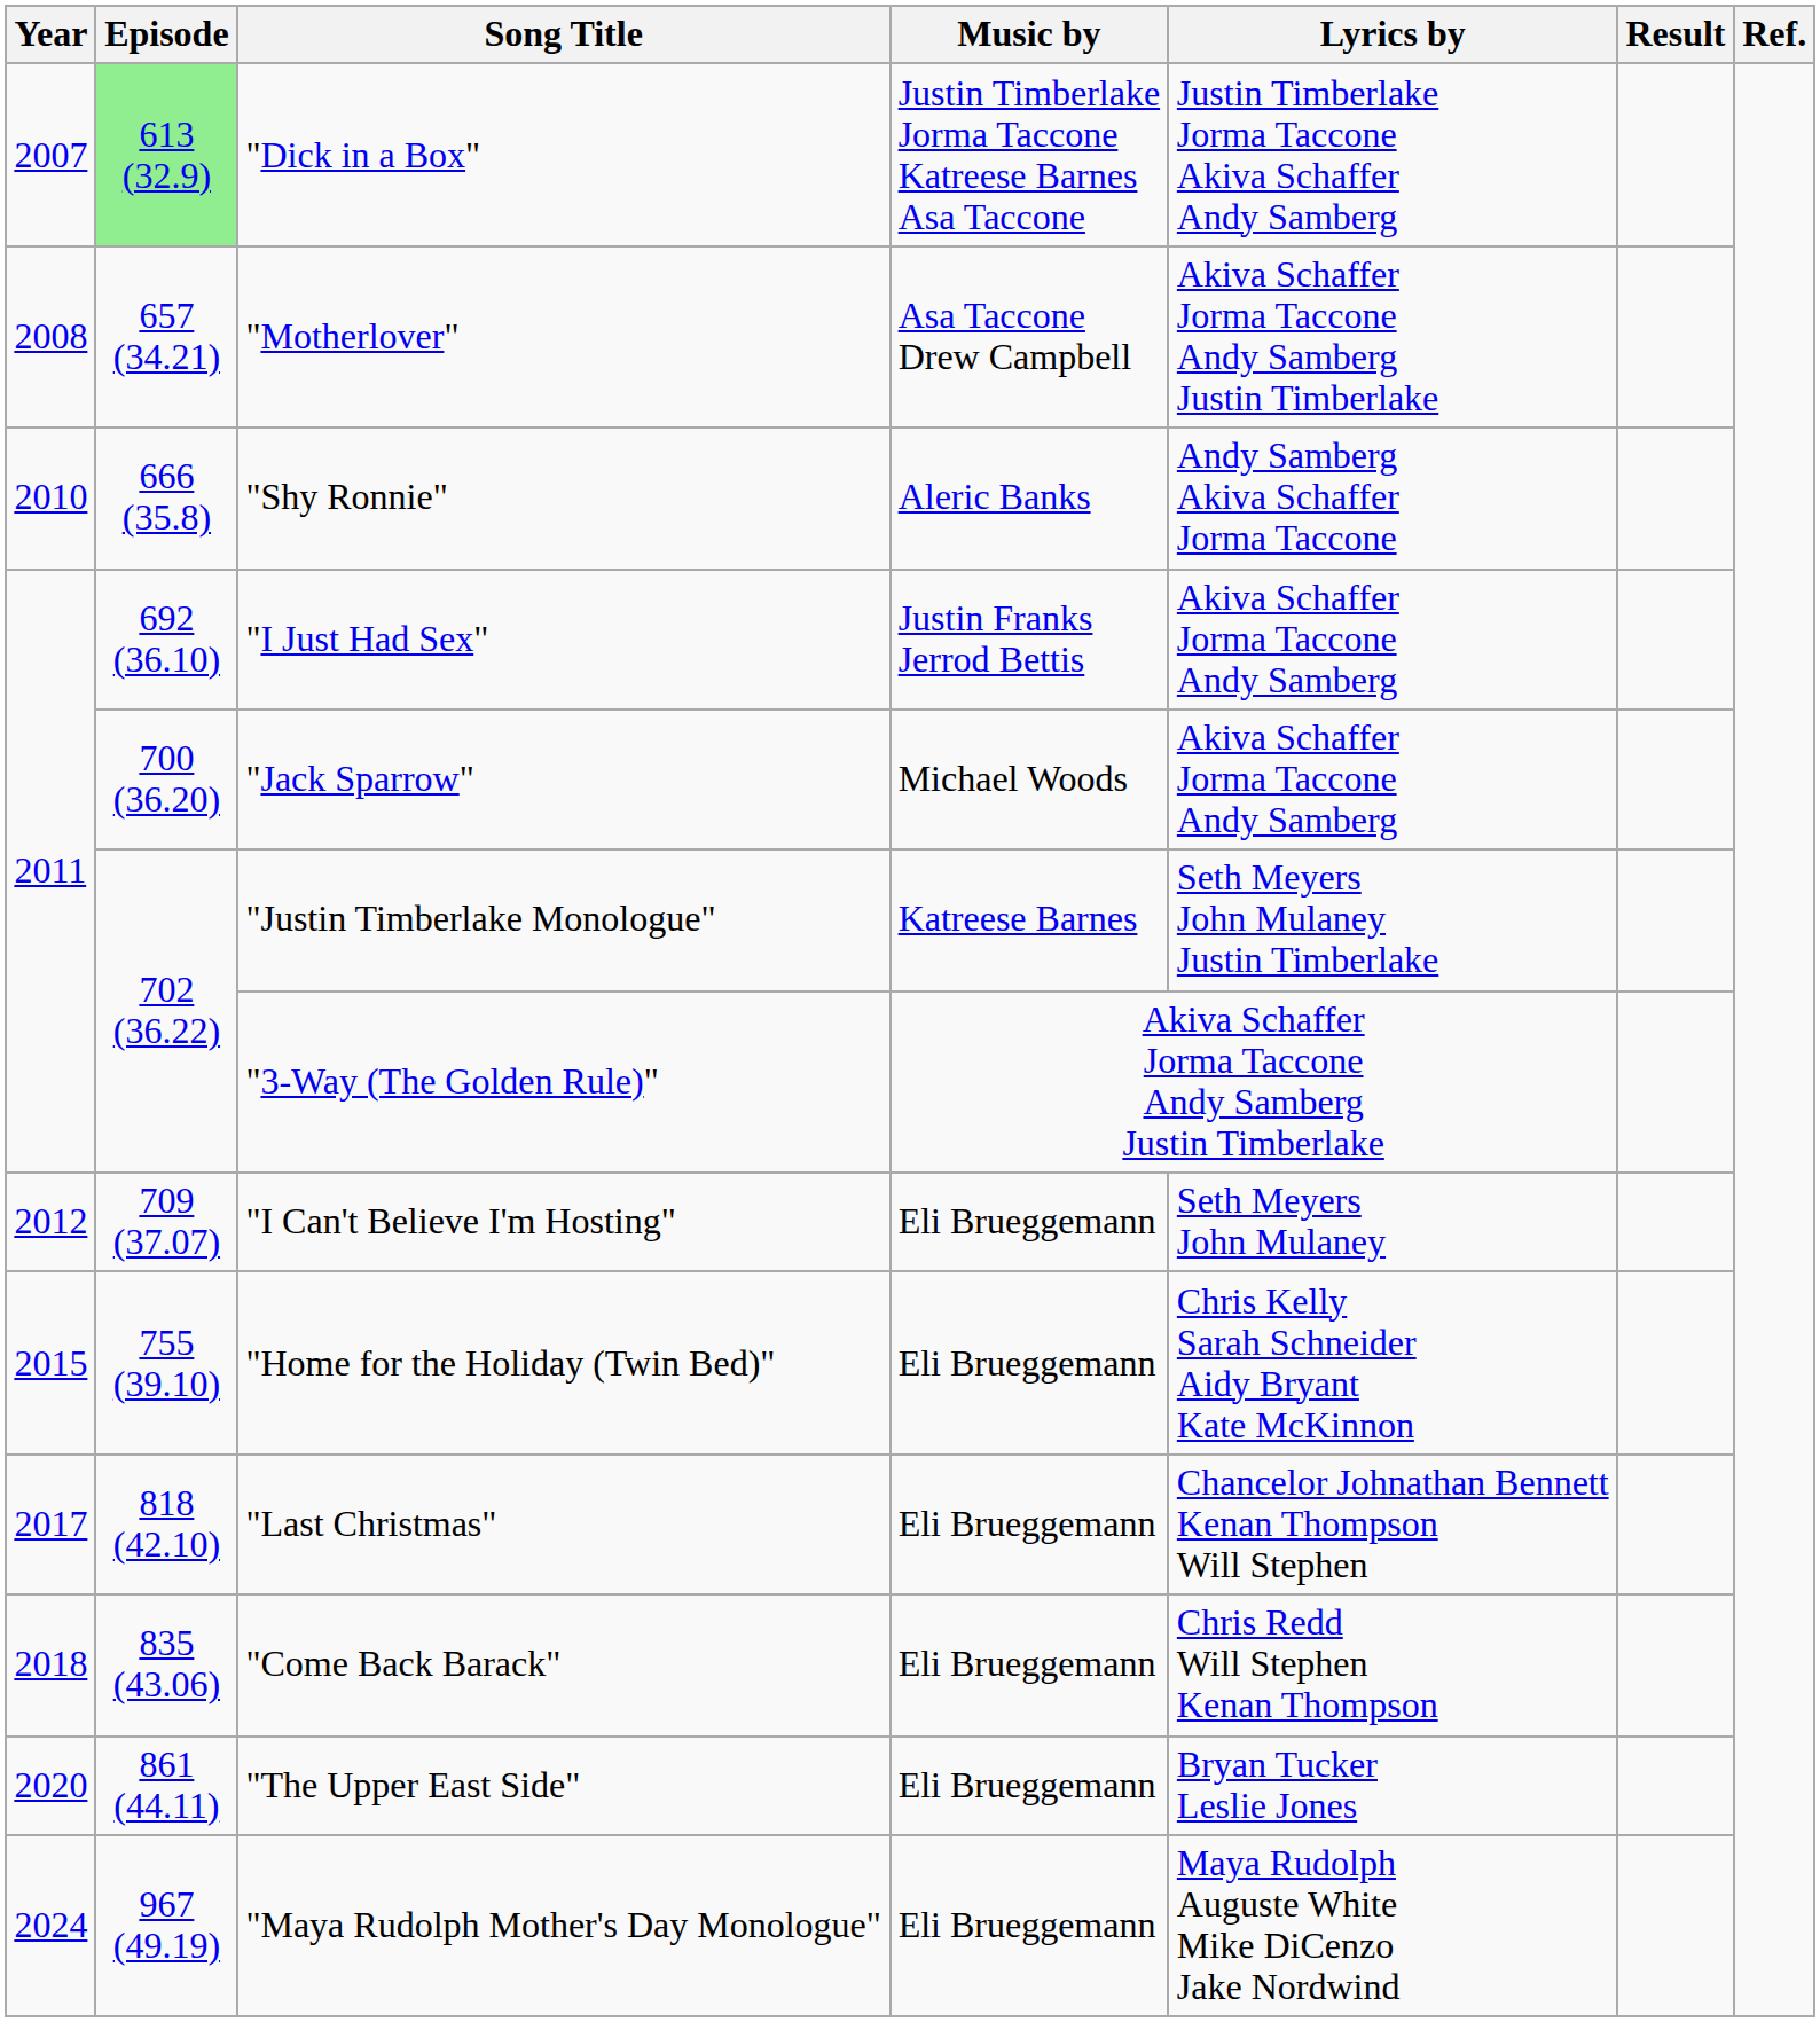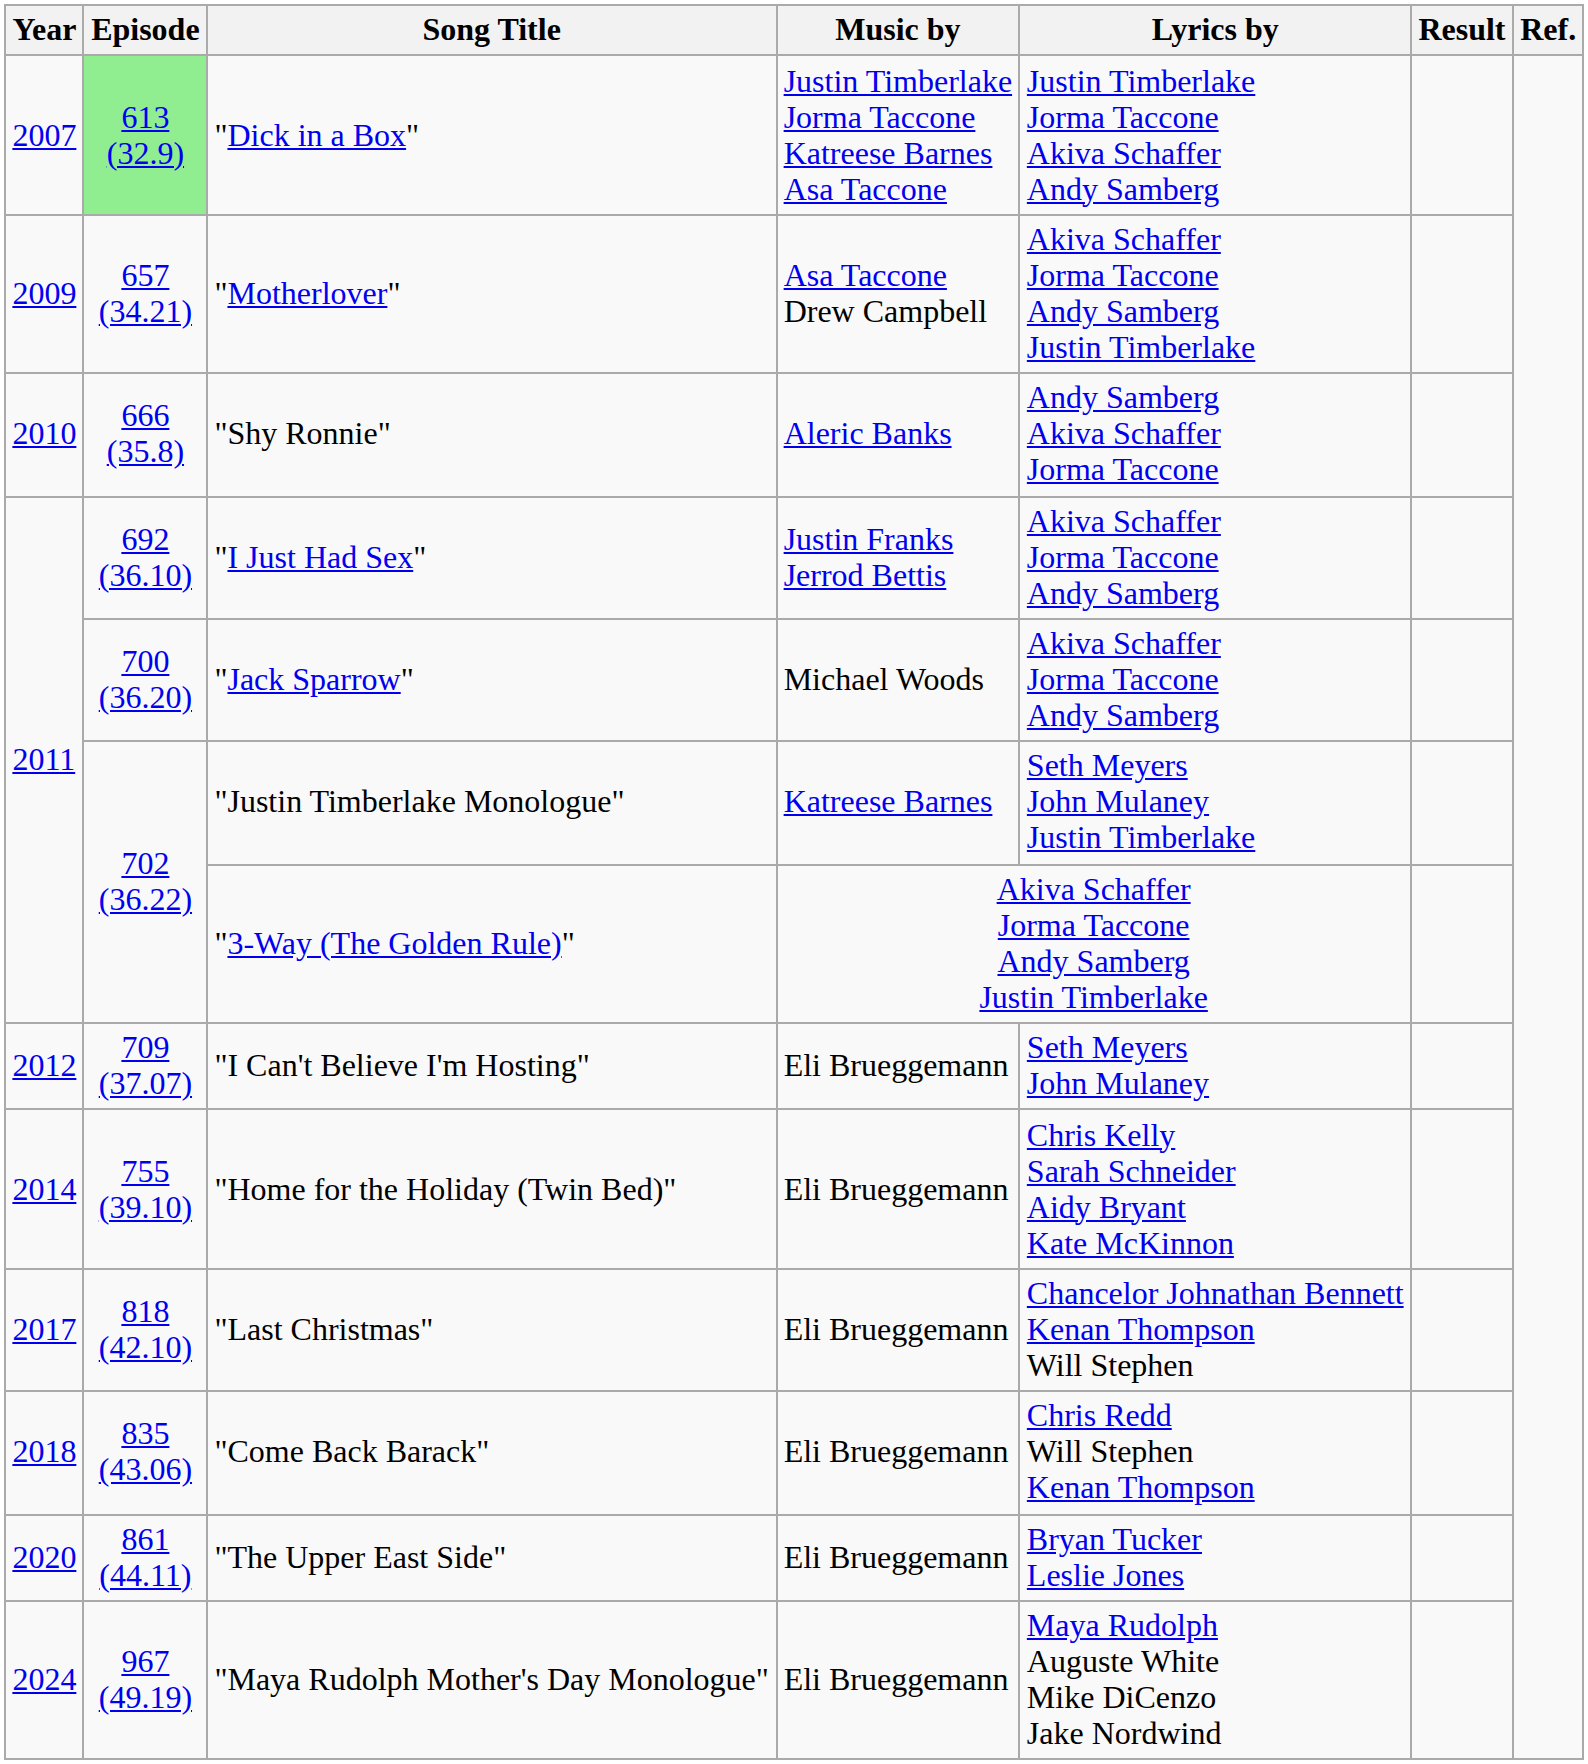 <table class="wikitable">
 <tr>
 <th>Year</th>
 <th>Episode</th>
 <th>Song Title</th>
 <th>Music by</th>
 <th>Lyrics by</th>
 <th>Result</th>
 <th>Ref.</th>
 </tr>
 <tr>
 <td><a href='#'>2007</a></td>
 <td align="center" style="background: lightgreen;"><a href='#'>613 <br> (32.9)</a></td>
 <td>"<a href='#'>Dick in a Box</a>"</td>
 <td><a href='#'>Justin Timberlake</a> <br> <a href='#'>Jorma Taccone</a> <br> <a href='#'>Katreese Barnes</a> <br> <a href='#'>Asa Taccone</a></td>
 <td><a href='#'>Justin Timberlake</a> <br> <a href='#'>Jorma Taccone</a> <br> <a href='#'>Akiva Schaffer</a> <br> <a href='#'>Andy Samberg</a></td>
 <td></td>
 <td rowspan="13" align="center"></td>
 </tr>
 <tr>
-<td><a href='#'>2008</a></td>
+<td><a href='#'>2009</a></td>
 <td align="center"><a href='#'>657 <br> (34.21)</a></td>
 <td>"<a href='#'>Motherlover</a>"</td>
 <td><a href='#'>Asa Taccone</a> <br> Drew Campbell</td>
 <td><a href='#'>Akiva Schaffer</a> <br> <a href='#'>Jorma Taccone</a> <br> <a href='#'>Andy Samberg</a> <br> <a href='#'>Justin Timberlake</a></td>
 <td></td>
 </tr>
 <tr>
 <td><a href='#'>2010</a></td>
 <td align="center"><a href='#'>666 <br> (35.8)</a></td>
 <td>"Shy Ronnie"</td>
 <td><a href='#'>Aleric Banks</a></td>
 <td><a href='#'>Andy Samberg</a> <br> <a href='#'>Akiva Schaffer</a> <br> <a href='#'>Jorma Taccone</a></td>
 <td></td>
 </tr>
 <tr>
 <td rowspan="4"><a href='#'>2011</a></td>
 <td align="center"><a href='#'>692 <br> (36.10)</a></td>
 <td>"<a href='#'>I Just Had Sex</a>"</td>
 <td><a href='#'>Justin Franks</a> <br> <a href='#'>Jerrod Bettis</a></td>
 <td><a href='#'>Akiva Schaffer</a> <br> <a href='#'>Jorma Taccone</a> <br> <a href='#'>Andy Samberg</a></td>
 <td></td>
 </tr>
 <tr>
 <td align="center"><a href='#'>700 <br> (36.20)</a></td>
 <td>"<a href='#'>Jack Sparrow</a>"</td>
 <td>Michael Woods</td>
 <td><a href='#'>Akiva Schaffer</a> <br> <a href='#'>Jorma Taccone</a> <br> <a href='#'>Andy Samberg</a></td>
 <td></td>
 </tr>
 <tr>
 <td align="center" rowspan="2"><a href='#'>702 <br> (36.22)</a></td>
 <td>"Justin Timberlake Monologue"</td>
 <td><a href='#'>Katreese Barnes</a></td>
 <td><a href='#'>Seth Meyers</a> <br> <a href='#'>John Mulaney</a> <br> <a href='#'>Justin Timberlake</a></td>
 <td></td>
 </tr>
 <tr>
 <td>"<a href='#'>3-Way (The Golden Rule)</a>"</td>
 <td align=center colspan="2"><a href='#'>Akiva Schaffer</a> <br> <a href='#'>Jorma Taccone</a> <br> <a href='#'>Andy Samberg</a> <br> <a href='#'>Justin Timberlake</a></td>
 <td></td>
 </tr>
 <tr>
 <td><a href='#'>2012</a></td>
 <td align=center><a href='#'>709 <br> (37.07)</a></td>
 <td>"I Can't Believe I'm Hosting"</td>
 <td>Eli Brueggemann</td>
 <td><a href='#'>Seth Meyers</a> <br> <a href='#'>John Mulaney</a></td>
 <td></td>
 </tr>
 <tr>
-<td><a href='#'>2015</a></td>
+<td><a href='#'>2014</a></td>
 <td align=center><a href='#'>755 <br> (39.10)</a></td>
 <td>"Home for the Holiday (Twin Bed)"</td>
 <td>Eli Brueggemann</td>
 <td><a href='#'>Chris Kelly</a> <br> <a href='#'>Sarah Schneider</a> <br> <a href='#'>Aidy Bryant</a> <br> <a href='#'>Kate McKinnon</a></td>
 <td></td>
 </tr>
 <tr>
 <td><a href='#'>2017</a></td>
 <td align=center><a href='#'>818 <br> (42.10)</a></td>
 <td>"Last Christmas"</td>
 <td>Eli Brueggemann</td>
 <td><a href='#'>Chancelor Johnathan Bennett</a> <br> <a href='#'>Kenan Thompson</a> <br> Will Stephen</td>
 <td></td>
 </tr>
 <tr>
 <td><a href='#'>2018</a></td>
 <td align=center><a href='#'>835 <br> (43.06)</a></td>
 <td>"Come Back Barack"</td>
 <td>Eli Brueggemann</td>
 <td><a href='#'>Chris Redd</a> <br> Will Stephen <br> <a href='#'>Kenan Thompson</a></td>
 <td></td>
 </tr>
 <tr>
 <td><a href='#'>2020</a></td>
 <td align=center><a href='#'>861 <br> (44.11)</a></td>
 <td>"The Upper East Side"</td>
 <td>Eli Brueggemann</td>
 <td><a href='#'>Bryan Tucker</a> <br> <a href='#'>Leslie Jones</a></td>
 <td></td>
 </tr>
 <tr>
 <td><a href='#'>2024</a></td>
 <td align=center><a href='#'>967 <br> (49.19)</a></td>
 <td>"Maya Rudolph Mother's Day Monologue"</td>
 <td>Eli Brueggemann</td>
 <td><a href='#'>Maya Rudolph</a> <br> Auguste White <br> Mike DiCenzo <br> Jake Nordwind</td>
 <td></td>
 </tr>
 </table>
